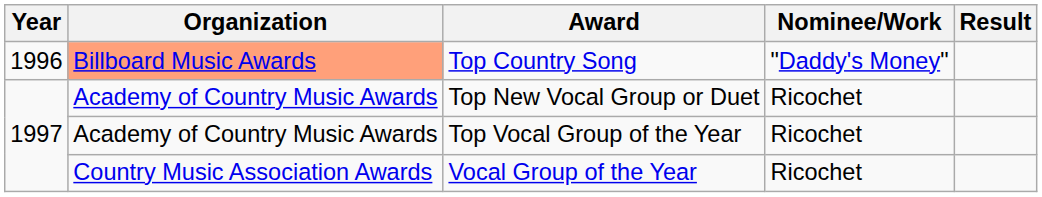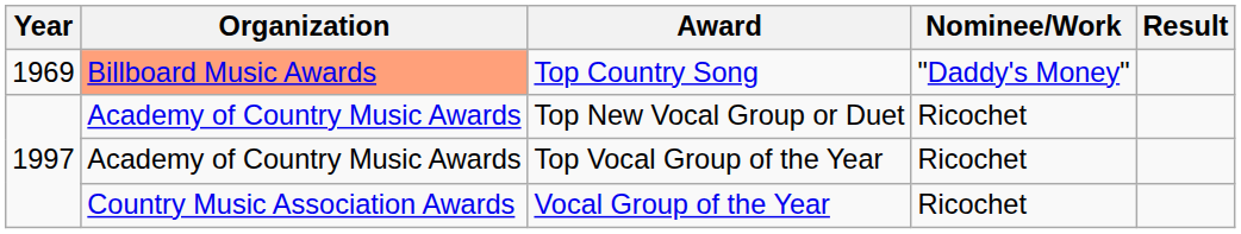 <table class="wikitable">
 <tr>
 <th>Year</th>
 <th>Organization</th>
 <th>Award</th>
 <th>Nominee/Work</th>
 <th>Result</th>
 </tr>
 <tr>
-<td>1996</td>
+<td>1969</td>
 <td style="background: lightsalmon;"><a href='#'>Billboard Music Awards</a></td>
 <td><a href='#'>Top Country Song</a></td>
 <td>"<a href='#'>Daddy's Money</a>"</td>
 <td></td>
 </tr>
 <tr>
 <td rowspan=3>1997</td>
 <td><a href='#'>Academy of Country Music Awards</a></td>
 <td>Top New Vocal Group or Duet</td>
 <td>Ricochet</td>
 <td></td>
 </tr>
 <tr>
 <td>Academy of Country Music Awards</td>
 <td>Top Vocal Group of the Year</td>
 <td>Ricochet</td>
 <td></td>
 </tr>
 <tr>
 <td><a href='#'>Country Music Association Awards</a></td>
 <td><a href='#'>Vocal Group of the Year</a></td>
 <td>Ricochet</td>
 <td></td>
 </tr>
 </table>
